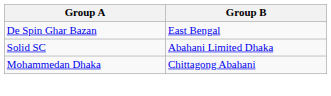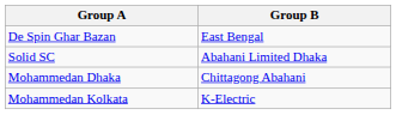 <table class= "wikitable sortable"width=30%>
 <tr>
 <th col=span width=30%>Group A</th>
 <th col=span width=30%>Group B</th>
 </tr>
 <tr>
 <td> <a href='#'>De Spin Ghar Bazan</a></td>
 <td> <a href='#'>East Bengal</a></td>
 </tr>
 <tr>
 <td> <a href='#'>Solid SC</a></td>
 <td> <a href='#'>Abahani Limited Dhaka</a></td>
 </tr>
 <tr>
 <td> <a href='#'>Mohammedan Dhaka</a></td>
 <td> <a href='#'>Chittagong Abahani</a></td>
 </tr>
+<tr>
+<td> <a href='#'>Mohammedan Kolkata</a></td>
+<td> <a href='#'>K-Electric</a></td>
+</tr>
 </table>
